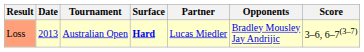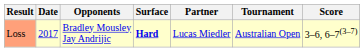 <table class="wikitable">
 <tr>
 <th>Result</th>
 <th>Date</th>
-<th>Tournament</th>
+<th>Opponents</th>
 <th>Surface</th>
 <th>Partner</th>
-<th>Opponents</th>
+<th>Tournament</th>
 <th>Score</th>
 </tr>
 <tr style="background:#ffc;">
 <td style="background:#FFA07A;">Loss</td>
-<td><a href='#'>2013</a></td>
-<td><a href='#'>Australian Open</a></td>
+<td><a href='#'>2017</a></td>
+<td> <a href='#'>Bradley Mousley</a><br> <a href='#'>Jay Andrijic</a></td>
 <td><strong><a href='#'>Hard</a></strong></td>
 <td> <a href='#'>Lucas Miedler</a></td>
-<td> <a href='#'>Bradley Mousley</a><br> <a href='#'>Jay Andrijic</a></td>
+<td><a href='#'>Australian Open</a></td>
 <td>3–6, 6–7<sup>(3–7)</sup></td>
 </tr>
 </table>
